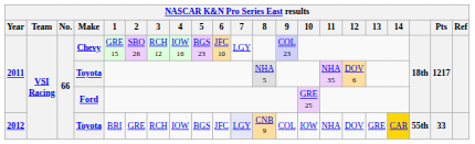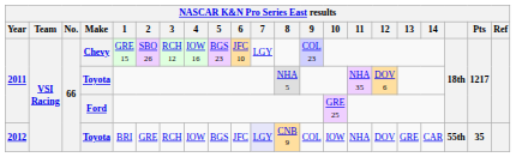 <table class="wikitable" style="text-align:center; font-size:75%">
 <tr>
 <th colspan=45><a href='#'>NASCAR K&N Pro Series East</a> results</th>
 </tr>
 <tr>
 <th>Year</th>
 <th>Team</th>
 <th>No.</th>
 <th>Make</th>
 <th>1</th>
 <th>2</th>
 <th>3</th>
 <th>4</th>
 <th>5</th>
 <th>6</th>
 <th>7</th>
 <th>8</th>
 <th>9</th>
 <th>10</th>
 <th>11</th>
 <th>12</th>
 <th>13</th>
 <th>14</th>
 <th></th>
 <th>Pts</th>
 <th>Ref</th>
 </tr>
 <tr>
 <th rowspan=3><a href='#'>2011</a></th>
 <th rowspan=4><a href='#'>VSI Racing</a></th>
 <th rowspan=4>66</th>
 <th><a href='#'>Chevy</a></th>
 <td style="background:#DFFFDF;"><a href='#'>GRE</a> <br><small>15</small></td>
 <td style="background:#EFCFFF;"><a href='#'>SBO</a> <br><small>26</small></td>
 <td style="background:#DFFFDF;"><a href='#'>RCH</a> <br><small>12</small></td>
 <td style="background:#DFFFDF;"><a href='#'>IOW</a> <br><small>16</small></td>
 <td style="background:#EFCFFF;"><a href='#'>BGS</a> <br><small>23</small></td>
 <td style="background:#FFDF9F;"><a href='#'>JFC</a> <br><small>10</small></td>
 <td><a href='#'>LGY</a></td>
 <td></td>
 <td style="background:#CFCFFF;"><a href='#'>COL</a> <br><small>23</small></td>
 <td colspan=5></td>
 <th rowspan=3>18th</th>
 <th rowspan=3>1217</th>
 <th rowspan=3></th>
 </tr>
 <tr>
 <th><a href='#'>Toyota</a></th>
 <td colspan=7></td>
 <td style="background:#DFDFDF;"><a href='#'>NHA</a> <br><small>5</small></td>
 <td colspan=2></td>
 <td style="background:#EFCFFF;"><a href='#'>NHA</a> <br><small>35</small></td>
 <td style="background:#FFDF9F;"><a href='#'>DOV</a> <br><small>6</small></td>
 <td colspan=2></td>
 </tr>
 <tr>
 <th><a href='#'>Ford</a></th>
 <td colspan=9></td>
 <td style="background:#EFCFFF;"><a href='#'>GRE</a> <br><small>25</small></td>
 <td colspan=4></td>
 </tr>
 <tr>
 <th><a href='#'>2012</a></th>
 <th><a href='#'>Toyota</a></th>
 <td><a href='#'>BRI</a></td>
 <td><a href='#'>GRE</a></td>
 <td><a href='#'>RCH</a></td>
 <td><a href='#'>IOW</a></td>
 <td><a href='#'>BGS</a></td>
 <td><a href='#'>JFC</a></td>
 <td style="background: lavender;"><a href='#'>LGY</a></td>
 <td style="background:#FFDF9F;"><a href='#'>CNB</a> <br><small>9</small></td>
 <td><a href='#'>COL</a></td>
 <td><a href='#'>IOW</a></td>
 <td><a href='#'>NHA</a></td>
 <td><a href='#'>DOV</a></td>
 <td><a href='#'>GRE</a></td>
-<td style="background: gold;"><a href='#'>CAR</a></td>
+<td><a href='#'>CAR</a></td>
 <th>55th</th>
-<th>33</th>
+<th>35</th>
 <th></th>
 </tr>
 </table>
